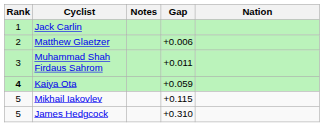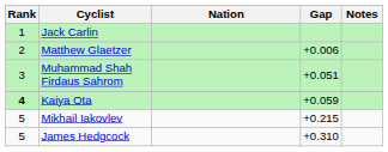 <table class="wikitable" style="text-align:center">
 <tr>
 <th width=30>Rank</th>
 <th width=150>Cyclist</th>
+<th width=200>Nation</th>
+<th width=30>Gap</th>
 <th width=50>Notes</th>
-<th width=30>Gap</th>
-<th width=200>Nation</th>
 </tr>
 <tr bgcolor=#bbf3bb>
 <td>1</td>
 <td align=left><a href='#'>Jack Carlin</a></td>
+<td align=left></td>
 <td></td>
 <td></td>
-<td align=left></td>
 </tr>
 <tr bgcolor=#bbf3bb>
 <td>2</td>
 <td align=left><a href='#'>Matthew Glaetzer</a></td>
+<td align=left></td>
+<td>+0.006</td>
 <td></td>
-<td>+0.006</td>
-<td align=left></td>
 </tr>
 <tr bgcolor=#bbf3bb>
 <td>3</td>
 <td align=left><a href='#'>Muhammad Shah Firdaus Sahrom</a></td>
+<td align=left></td>
+<td>+0.051</td>
 <td></td>
-<td>+0.011</td>
-<td align=left></td>
 </tr>
 <tr bgcolor=#bbf3bb>
 <td><strong>4</strong></td>
 <td align=left><a href='#'>Kaiya Ota</a></td>
+<td align=left></td>
+<td>+0.059</td>
 <td></td>
-<td>+0.059</td>
-<td align=left></td>
 </tr>
 <tr>
 <td>5</td>
 <td align=left><a href='#'>Mikhail Iakovlev</a></td>
+<td align=left></td>
+<td>+0.215</td>
 <td></td>
-<td>+0.115</td>
-<td align=left></td>
 </tr>
 <tr>
 <td>5</td>
 <td align=left><a href='#'>James Hedgcock</a></td>
+<td align=left></td>
+<td>+0.310</td>
 <td></td>
-<td>+0.310</td>
-<td align=left></td>
 </tr>
 </table>
